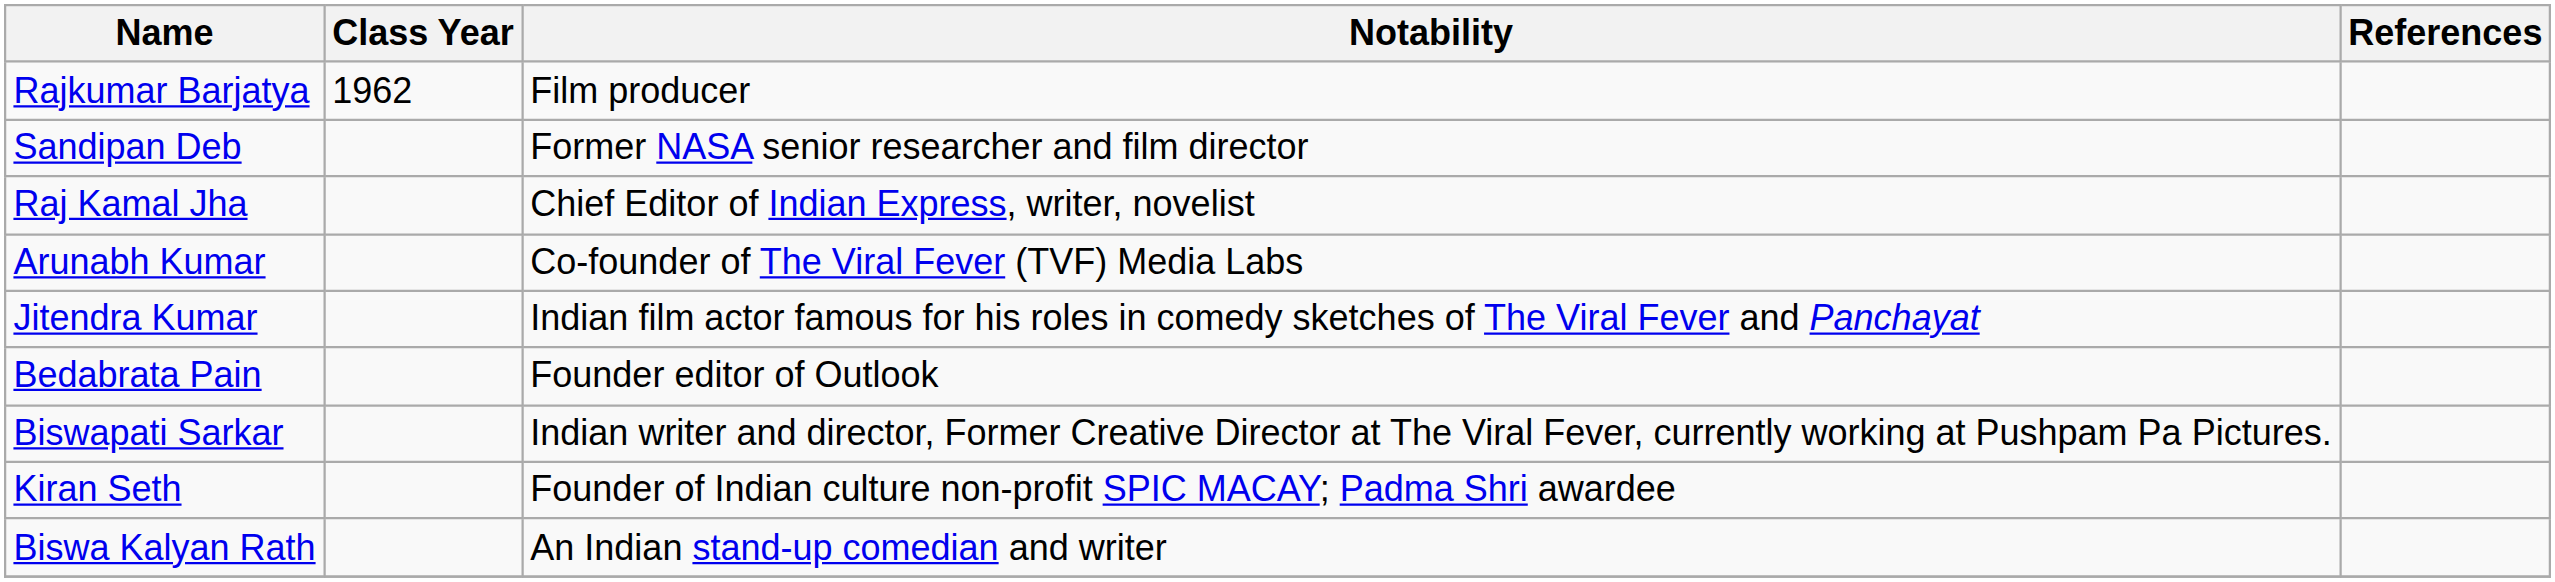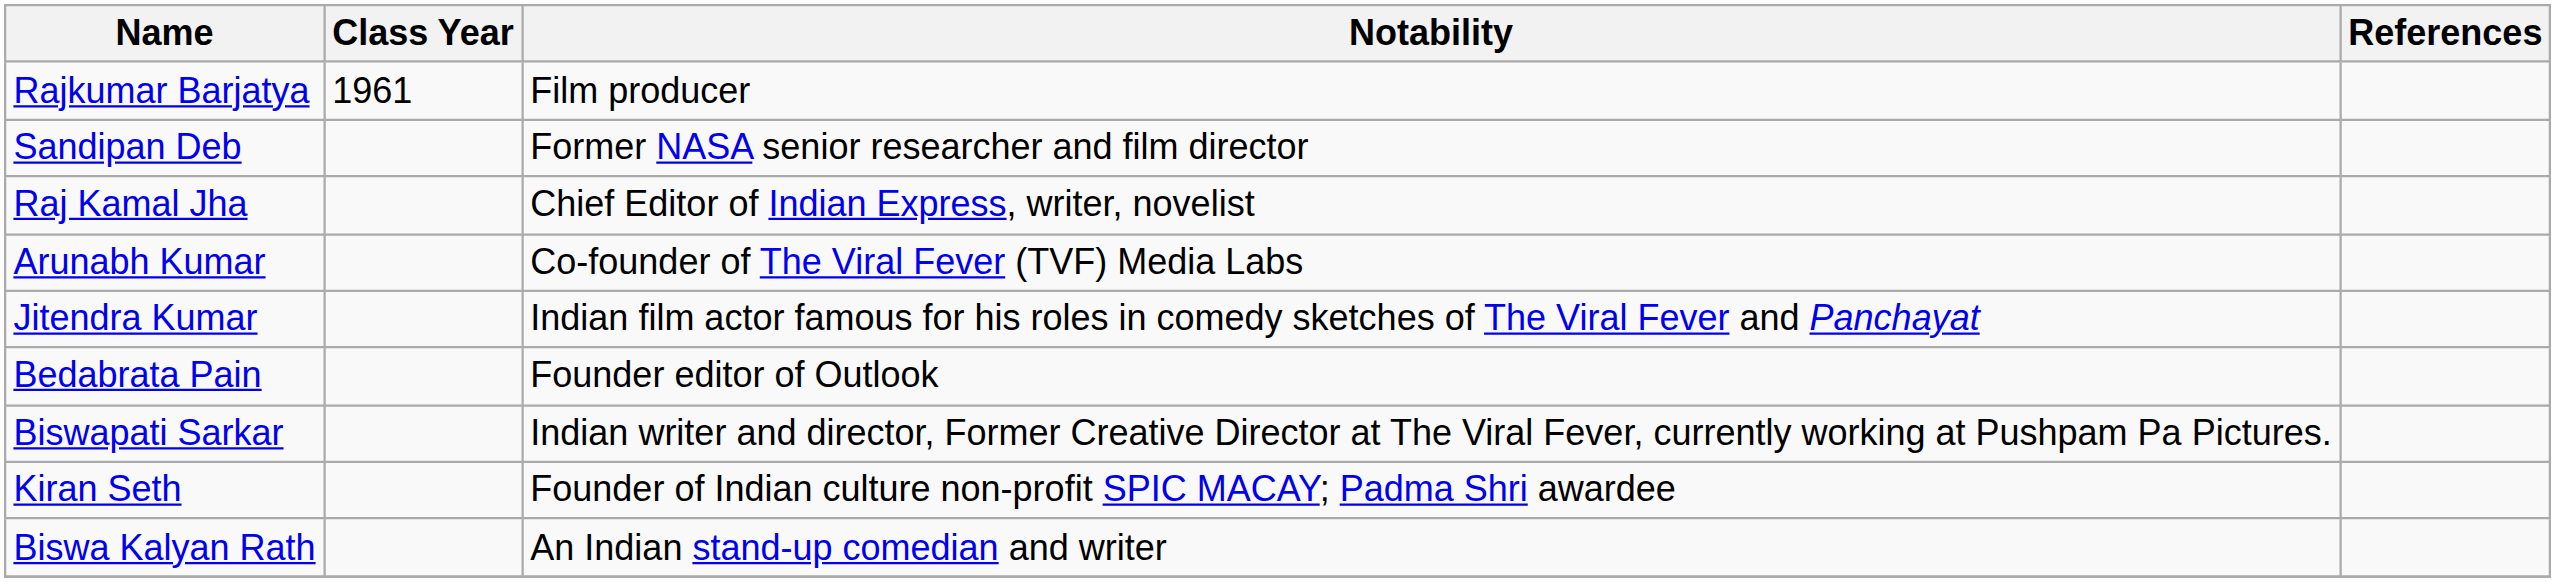 <table class="wikitable">
 <tr>
 <th>Name</th>
 <th>Class Year</th>
 <th>Notability</th>
 <th>References</th>
 </tr>
 <tr>
 <td><a href='#'>Rajkumar Barjatya</a></td>
-<td>1962</td>
+<td>1961</td>
 <td>Film producer</td>
 <td></td>
 </tr>
 <tr>
 <td><a href='#'>Sandipan Deb</a></td>
 <td></td>
 <td>Former <a href='#'>NASA</a> senior researcher and film director</td>
 <td></td>
 </tr>
 <tr>
 <td><a href='#'>Raj Kamal Jha</a></td>
 <td></td>
 <td>Chief Editor of <a href='#'>Indian Express</a>, writer, novelist</td>
 <td></td>
 </tr>
 <tr>
 <td><a href='#'>Arunabh Kumar</a></td>
 <td></td>
 <td>Co-founder of <a href='#'>The Viral Fever</a> (TVF) Media Labs</td>
 <td></td>
 </tr>
 <tr>
 <td><a href='#'>Jitendra Kumar</a></td>
 <td></td>
 <td>Indian film actor famous for his roles in comedy sketches of <a href='#'>The Viral Fever</a> and <em><a href='#'>Panchayat</a></em></td>
 <td></td>
 </tr>
 <tr>
 <td><a href='#'>Bedabrata Pain</a></td>
 <td></td>
 <td>Founder editor of Outlook</td>
 <td></td>
 </tr>
 <tr>
 <td><a href='#'>Biswapati Sarkar</a></td>
 <td></td>
 <td>Indian writer and director, Former Creative Director at The Viral Fever, currently working at Pushpam Pa Pictures.</td>
 <td></td>
 </tr>
 <tr>
 <td><a href='#'>Kiran Seth</a></td>
 <td></td>
 <td>Founder of Indian culture non-profit <a href='#'>SPIC MACAY</a>; <a href='#'>Padma Shri</a> awardee</td>
 <td></td>
 </tr>
 <tr>
 <td><a href='#'>Biswa Kalyan Rath</a></td>
 <td></td>
 <td>An Indian <a href='#'>stand-up comedian</a> and writer</td>
 <td></td>
 </tr>
 <tr>
 </tr>
 </table>
